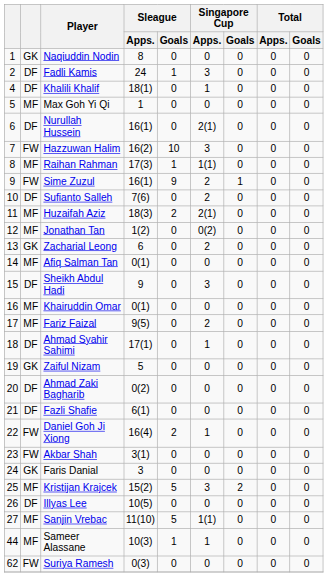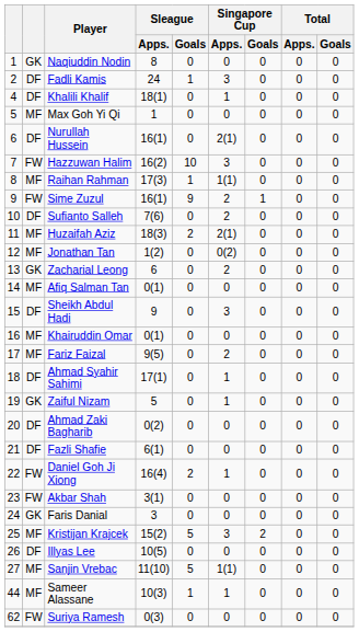 <table class="wikitable" style="text-align:center; font-size:100%; width:80%;">
 <tr>
 <th rowspan=2></th>
 <th rowspan=2></th>
 <th rowspan=2 width="200">Player</th>
 <th colspan=2 width="105">Sleague</th>
 <th colspan=2 width="105">Singapore Cup</th>
 <th colspan=2 width="130">Total</th>
 </tr>
 <tr>
 <th>Apps.</th>
 <th>Goals</th>
 <th>Apps.</th>
 <th>Goals</th>
 <th>Apps.</th>
 <th>Goals</th>
 </tr>
 <tr>
 <td>1</td>
 <td>GK</td>
 <td align="left"><a href='#'>Naqiuddin Nodin</a></td>
 <td>8</td>
 <td>0</td>
 <td>0</td>
 <td>0</td>
 <td>0</td>
 <td>0</td>
 </tr>
 <tr>
 <td>2</td>
 <td>DF</td>
 <td align="left"><a href='#'>Fadli Kamis</a></td>
 <td>24</td>
 <td>1</td>
 <td>3</td>
 <td>0</td>
 <td>0</td>
 <td>0</td>
 </tr>
 <tr>
 <td>4</td>
 <td>DF</td>
 <td align="left"><a href='#'>Khalili Khalif</a></td>
 <td>18(1)</td>
 <td>0</td>
 <td>1</td>
 <td>0</td>
 <td>0</td>
 <td>0</td>
 </tr>
 <tr>
 <td>5</td>
 <td>MF</td>
 <td align="left">Max Goh Yi Qi</td>
 <td>1</td>
 <td>0</td>
 <td>0</td>
 <td>0</td>
 <td>0</td>
 <td>0</td>
 </tr>
 <tr>
 <td>6</td>
 <td>DF</td>
 <td align="left"><a href='#'>Nurullah Hussein</a></td>
 <td>16(1)</td>
 <td>0</td>
 <td>2(1)</td>
 <td>0</td>
 <td>0</td>
 <td>0</td>
 </tr>
 <tr>
 <td>7</td>
 <td>FW</td>
 <td align="left"><a href='#'>Hazzuwan Halim</a></td>
 <td>16(2)</td>
 <td>10</td>
 <td>3</td>
 <td>0</td>
 <td>0</td>
 <td>0</td>
 </tr>
 <tr>
 <td>8</td>
 <td>MF</td>
 <td align="left"><a href='#'>Raihan Rahman</a></td>
 <td>17(3)</td>
 <td>1</td>
 <td>1(1)</td>
 <td>0</td>
 <td>0</td>
 <td>0</td>
 </tr>
 <tr>
 <td>9</td>
 <td>FW</td>
 <td align="left"> <a href='#'>Sime Zuzul</a></td>
 <td>16(1)</td>
 <td>9</td>
 <td>2</td>
 <td>1</td>
 <td>0</td>
 <td>0</td>
 </tr>
 <tr>
 <td>10</td>
 <td>DF</td>
 <td align="left"><a href='#'>Sufianto Salleh</a></td>
 <td>7(6)</td>
 <td>0</td>
 <td>2</td>
 <td>0</td>
 <td>0</td>
 <td>0</td>
 </tr>
 <tr>
 <td>11</td>
 <td>MF</td>
 <td align="left"><a href='#'>Huzaifah Aziz</a></td>
 <td>18(3)</td>
 <td>2</td>
 <td>2(1)</td>
 <td>0</td>
 <td>0</td>
 <td>0</td>
 </tr>
 <tr>
 <td>12</td>
 <td>MF</td>
 <td align="left"><a href='#'>Jonathan Tan</a></td>
 <td>1(2)</td>
 <td>0</td>
 <td>0(2)</td>
 <td>0</td>
 <td>0</td>
 <td>0</td>
 </tr>
 <tr>
 <td>13</td>
 <td>GK</td>
 <td align="left"><a href='#'>Zacharial Leong</a></td>
 <td>6</td>
 <td>0</td>
 <td>2</td>
 <td>0</td>
 <td>0</td>
 <td>0</td>
 </tr>
 <tr>
 <td>14</td>
 <td>MF</td>
 <td align="left"><a href='#'>Afiq Salman Tan</a></td>
 <td>0(1)</td>
 <td>0</td>
 <td>0</td>
 <td>0</td>
 <td>0</td>
 <td>0</td>
 </tr>
 <tr>
 <td>15</td>
 <td>DF</td>
 <td align="left"><a href='#'>Sheikh Abdul Hadi</a></td>
 <td>9</td>
 <td>0</td>
 <td>3</td>
 <td>0</td>
 <td>0</td>
 <td>0</td>
 </tr>
 <tr>
 <td>16</td>
 <td>MF</td>
 <td align="left"><a href='#'>Khairuddin Omar</a></td>
 <td>0(1)</td>
 <td>0</td>
 <td>0</td>
 <td>0</td>
 <td>0</td>
 <td>0</td>
 </tr>
 <tr>
 <td>17</td>
 <td>MF</td>
 <td align="left"><a href='#'>Fariz Faizal</a></td>
 <td>9(5)</td>
 <td>0</td>
 <td>2</td>
 <td>0</td>
 <td>0</td>
 <td>0</td>
 </tr>
 <tr>
 <td>18</td>
 <td>DF</td>
 <td align="left"><a href='#'>Ahmad Syahir Sahimi</a></td>
 <td>17(1)</td>
 <td>0</td>
 <td>1</td>
 <td>0</td>
 <td>0</td>
 <td>0</td>
 </tr>
 <tr>
 <td>19</td>
 <td>GK</td>
 <td align="left"><a href='#'>Zaiful Nizam</a></td>
 <td>5</td>
 <td>0</td>
-<td>0</td>
+<td>1</td>
 <td>0</td>
 <td>0</td>
 <td>0</td>
 </tr>
 <tr>
 <td>20</td>
 <td>DF</td>
 <td align="left"><a href='#'>Ahmad Zaki Bagharib</a></td>
 <td>0(2)</td>
 <td>0</td>
 <td>0</td>
 <td>0</td>
 <td>0</td>
 <td>0</td>
 </tr>
 <tr>
 <td>21</td>
 <td>DF</td>
 <td align="left"><a href='#'>Fazli Shafie</a></td>
 <td>6(1)</td>
 <td>0</td>
 <td>0</td>
 <td>0</td>
 <td>0</td>
 <td>0</td>
 </tr>
 <tr>
 <td>22</td>
 <td>FW</td>
 <td align="left"><a href='#'>Daniel Goh Ji Xiong</a></td>
 <td>16(4)</td>
 <td>2</td>
 <td>1</td>
 <td>0</td>
 <td>0</td>
 <td>0</td>
 </tr>
 <tr>
 <td>23</td>
 <td>FW</td>
 <td align="left"><a href='#'>Akbar Shah</a></td>
 <td>3(1)</td>
 <td>0</td>
 <td>0</td>
 <td>0</td>
 <td>0</td>
 <td>0</td>
 </tr>
 <tr>
 <td>24</td>
 <td>GK</td>
 <td align="left">Faris Danial</td>
 <td>3</td>
 <td>0</td>
 <td>0</td>
 <td>0</td>
 <td>0</td>
 <td>0</td>
 </tr>
 <tr>
 <td>25</td>
 <td>MF</td>
 <td align="left"> <a href='#'>Kristijan Krajcek</a></td>
 <td>15(2)</td>
 <td>5</td>
 <td>3</td>
 <td>2</td>
 <td>0</td>
 <td>0</td>
 </tr>
 <tr>
 <td>26</td>
 <td>DF</td>
 <td align="left"><a href='#'>Illyas Lee</a></td>
 <td>10(5)</td>
 <td>0</td>
 <td>0</td>
 <td>0</td>
 <td>0</td>
 <td>0</td>
 </tr>
 <tr>
 <td>27</td>
 <td>MF</td>
 <td align="left"> <a href='#'>Sanjin Vrebac</a></td>
 <td>11(10)</td>
 <td>5</td>
 <td>1(1)</td>
 <td>0</td>
 <td>0</td>
 <td>0</td>
 </tr>
 <tr>
 <td>44</td>
 <td>MF</td>
 <td align="left"> Sameer Alassane</td>
 <td>10(3)</td>
 <td>1</td>
 <td>1</td>
 <td>0</td>
 <td>0</td>
 <td>0</td>
 </tr>
 <tr>
 <td>62</td>
 <td>FW</td>
 <td align="left"><a href='#'>Suriya Ramesh</a></td>
 <td>0(3)</td>
 <td>0</td>
 <td>0</td>
 <td>0</td>
 <td>0</td>
 <td>0</td>
 </tr>
 <tr>
 </tr>
 </table>
